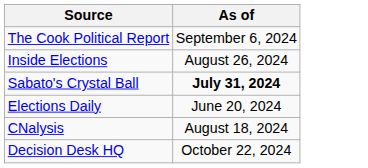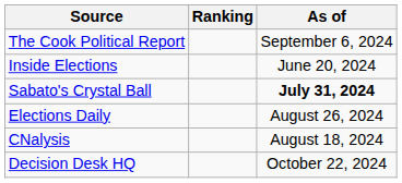 <table class="wikitable" style="text-align:center">
 <tr>
 <th>Source</th>
+<th>Ranking</th>
 <th>As of</th>
 </tr>
 <tr>
 <td align=left><a href='#'>The Cook Political Report</a></td>
+<td></td>
 <td>September 6, 2024</td>
 </tr>
 <tr>
 <td align=left><a href='#'>Inside Elections</a></td>
-<td>August 26, 2024</td>
+<td></td>
+<td>June 20, 2024</td>
 </tr>
 <tr>
 <td align=left><a href='#'>Sabato's Crystal Ball</a></td>
+<td></td>
 <td><strong>July 31, 2024</strong></td>
 </tr>
 <tr>
 <td align=left><a href='#'>Elections Daily</a></td>
-<td>June 20, 2024</td>
+<td></td>
+<td>August 26, 2024</td>
 </tr>
 <tr>
 <td align=left><a href='#'>CNalysis</a></td>
+<td></td>
 <td>August 18, 2024</td>
 </tr>
 <tr>
 <td align=left><a href='#'>Decision Desk HQ</a></td>
+<td></td>
 <td>October 22, 2024</td>
 </tr>
 </table>
